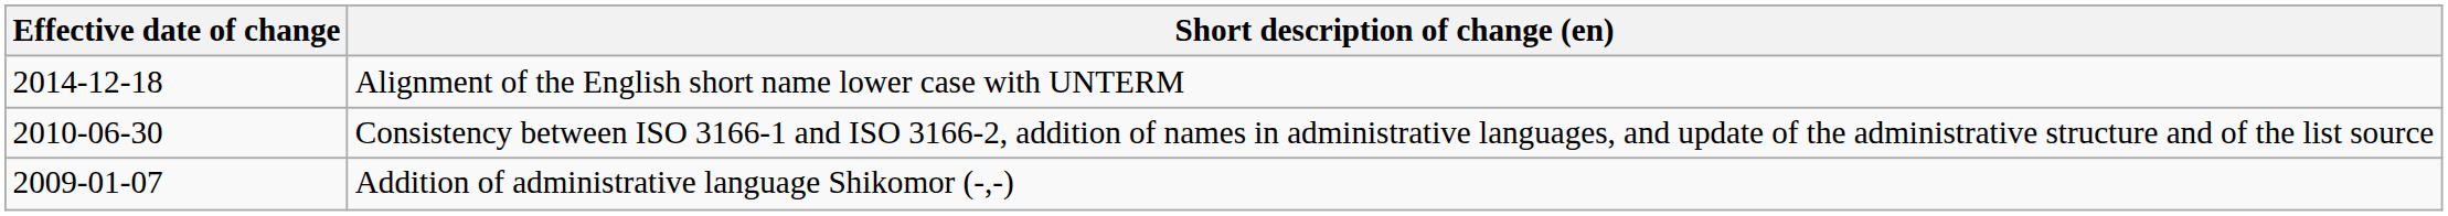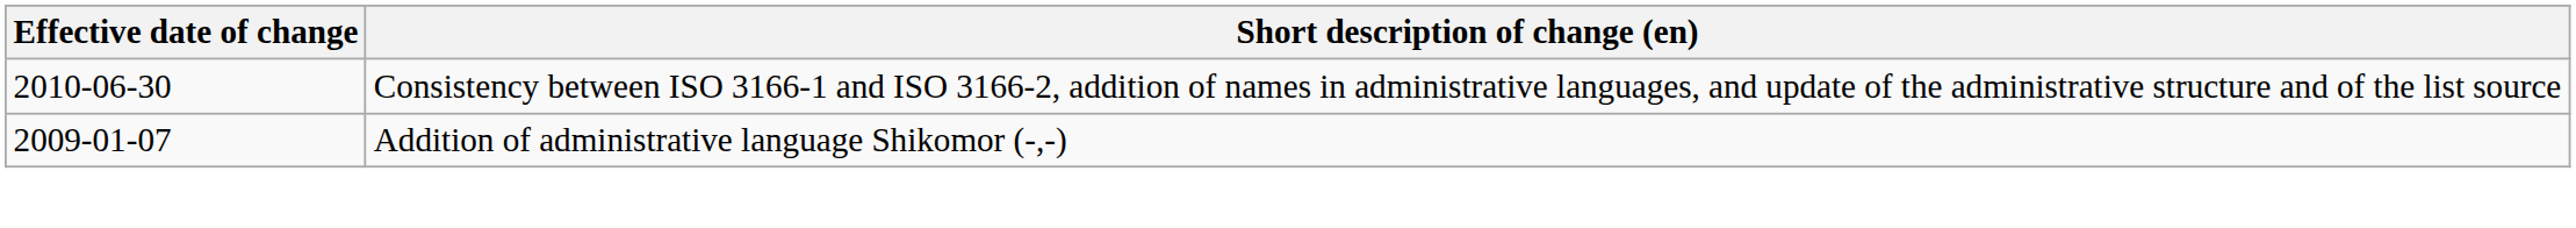 <table class="wikitable">
 <tr>
 <th>Effective date of change</th>
 <th>Short description of change (en)</th>
-</tr>
-<tr>
-<td>2014-12-18</td>
-<td>Alignment of the English short name lower case with UNTERM</td>
 </tr>
 <tr>
 <td>2010-06-30</td>
 <td>Consistency between ISO 3166-1 and ISO 3166-2, addition of names in administrative languages, and update of the administrative structure and of the list source</td>
 </tr>
 <tr>
 <td>2009-01-07</td>
 <td>Addition of administrative language Shikomor (-,-)</td>
 </tr>
 </table>
